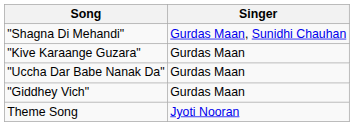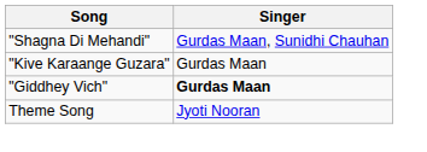 <table class="wikitable">
 <tr>
 <th>Song</th>
 <th>Singer</th>
 </tr>
 <tr>
 <td>"Shagna Di Mehandi"</td>
 <td><a href='#'>Gurdas Maan</a>, <a href='#'>Sunidhi Chauhan</a></td>
 </tr>
 <tr>
 <td>"Kive Karaange Guzara"</td>
 <td>Gurdas Maan</td>
 </tr>
 <tr>
-<td>"Uccha Dar Babe Nanak Da"</td>
-<td>Gurdas Maan</td>
-</tr>
-<tr>
 <td>"Giddhey Vich"</td>
-<td>Gurdas Maan</td>
+<td><strong>Gurdas Maan</strong></td>
 </tr>
 <tr>
 <td>Theme Song</td>
 <td><a href='#'>Jyoti Nooran</a></td>
 </tr>
 </table>
